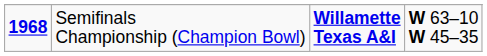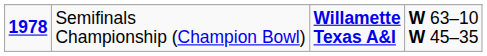 <table class="wikitable">
 <tr>
 </tr>
 <tr>
-<td><strong><a href='#'>1968</a></strong></td>
+<td><strong><a href='#'>1978</a></strong></td>
 <td>Semifinals<br>Championship (<a href='#'>Champion Bowl</a>)</td>
 <td><strong><a href='#'>Willamette</a><br><a href='#'>Texas A&I</a></strong></td>
 <td><strong>W</strong> 63–10<br><strong>W</strong> 45–35</td>
 </tr>
 </table>
